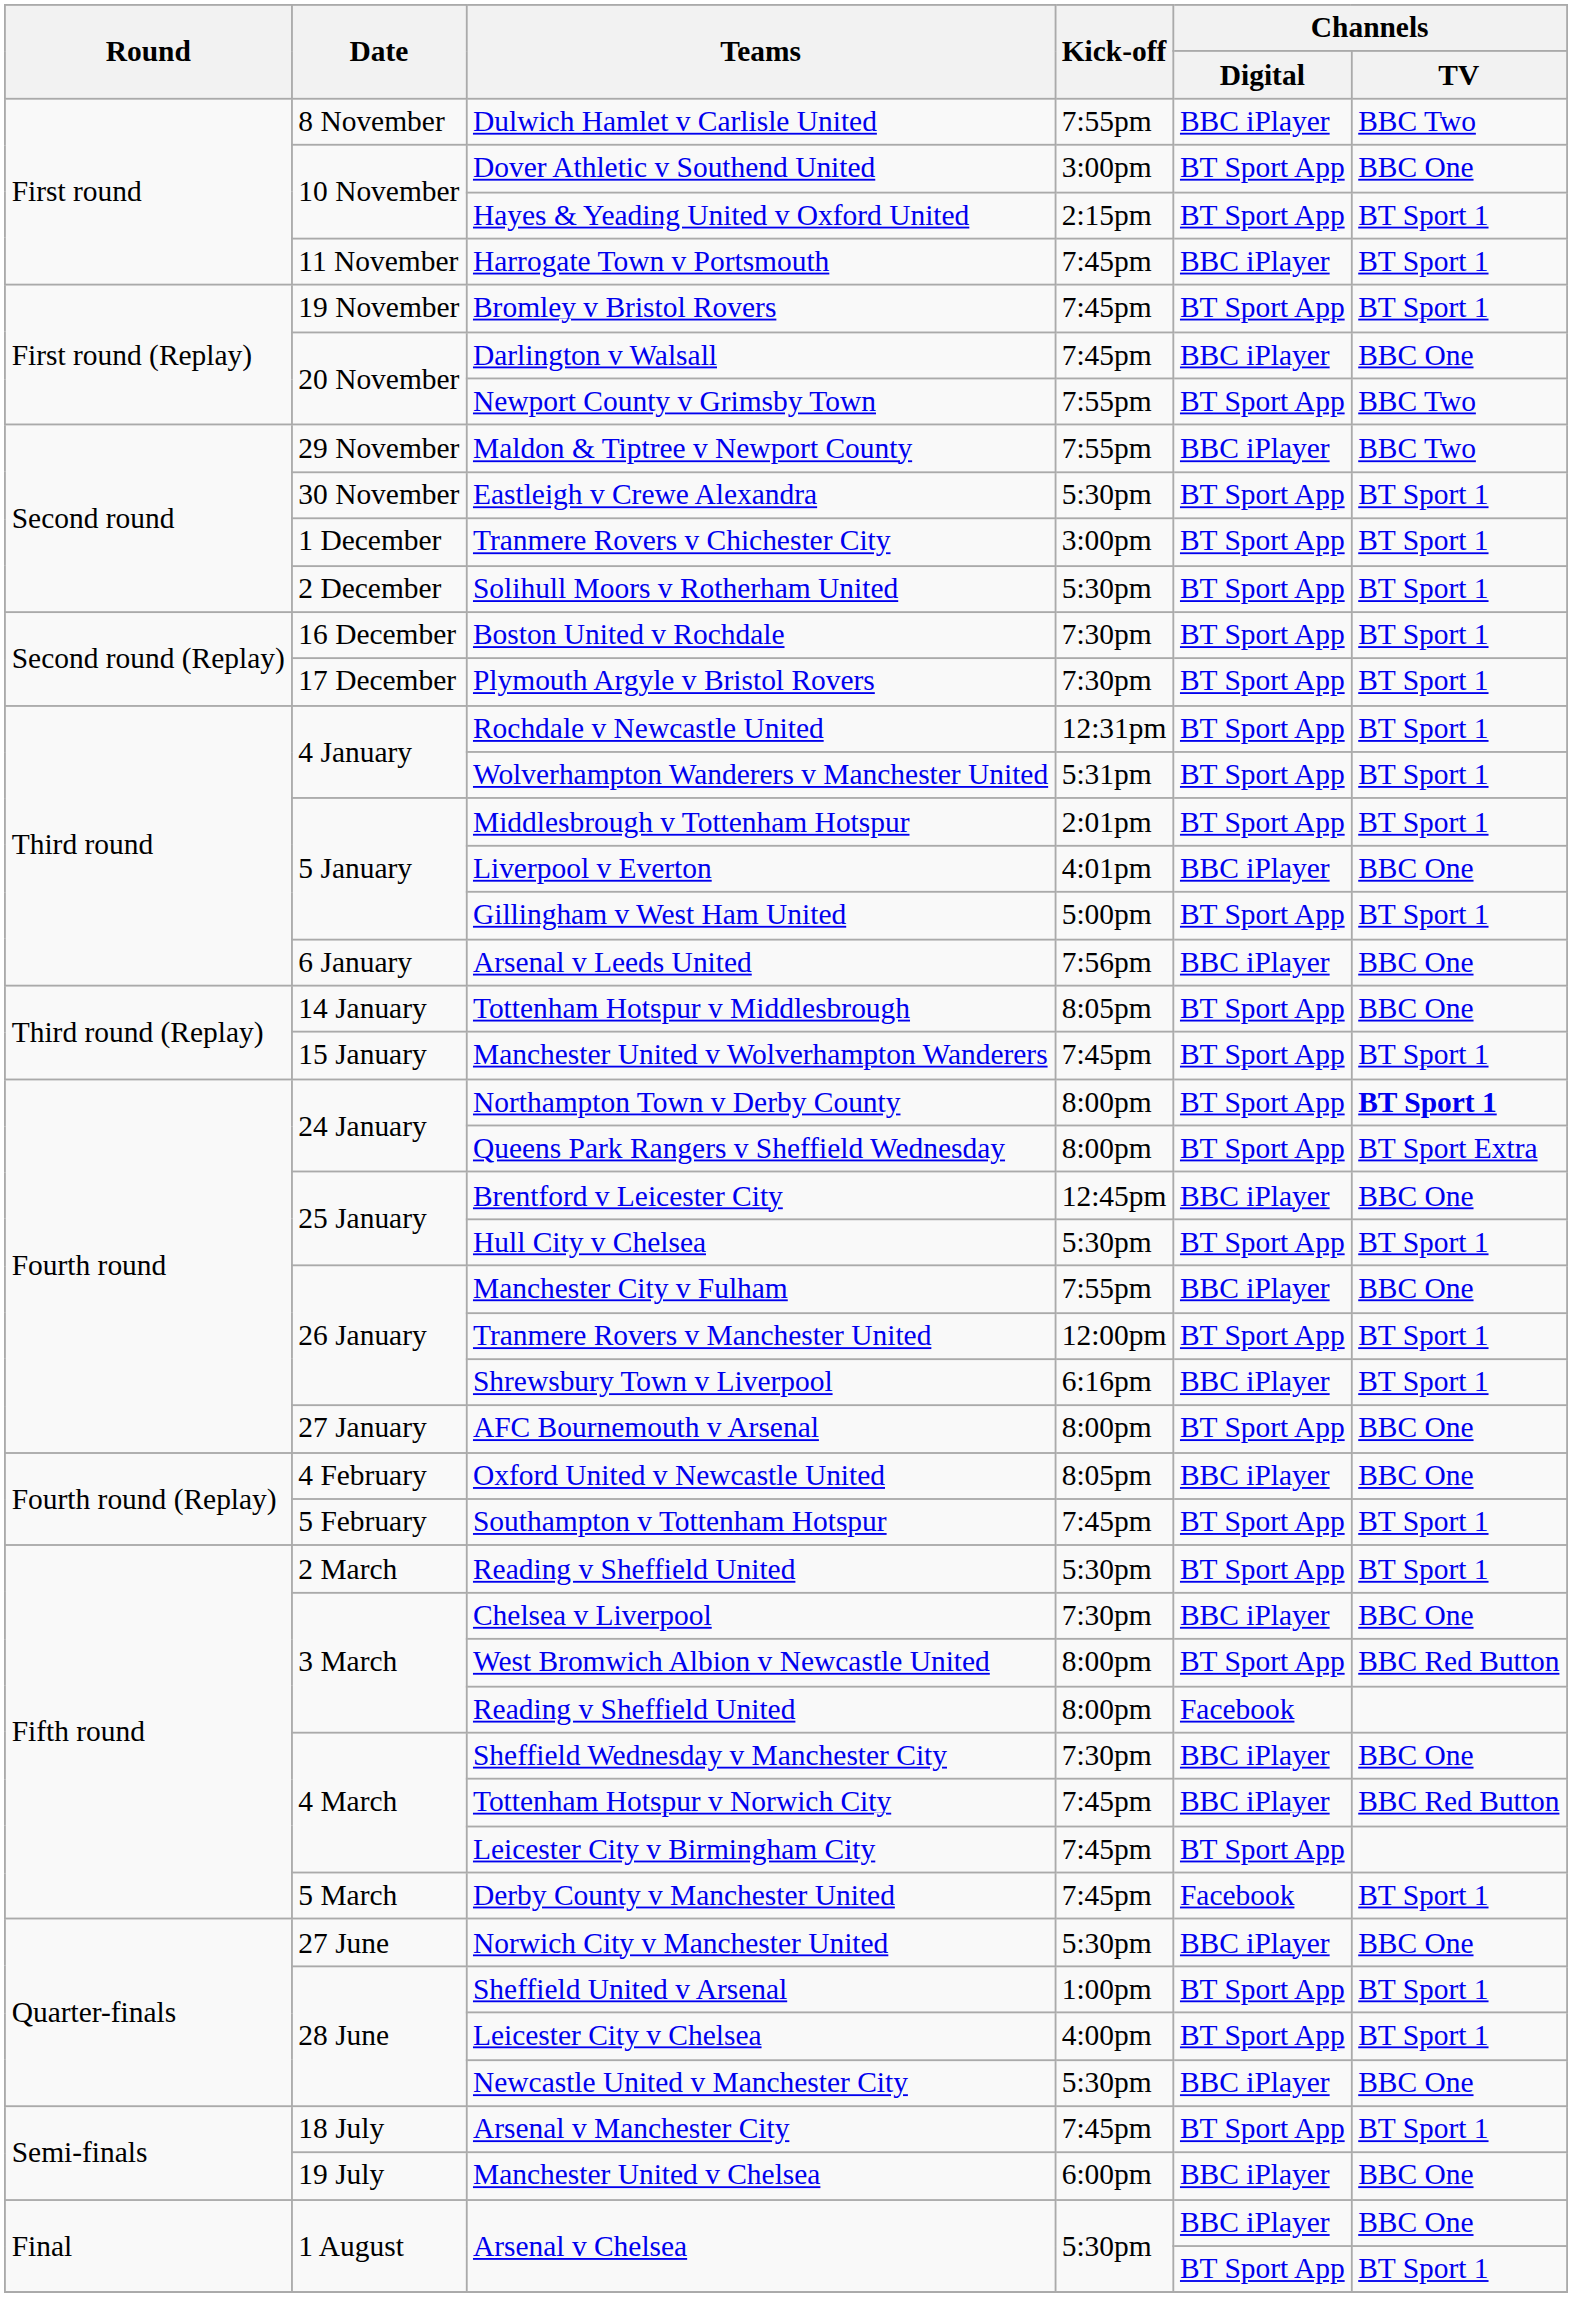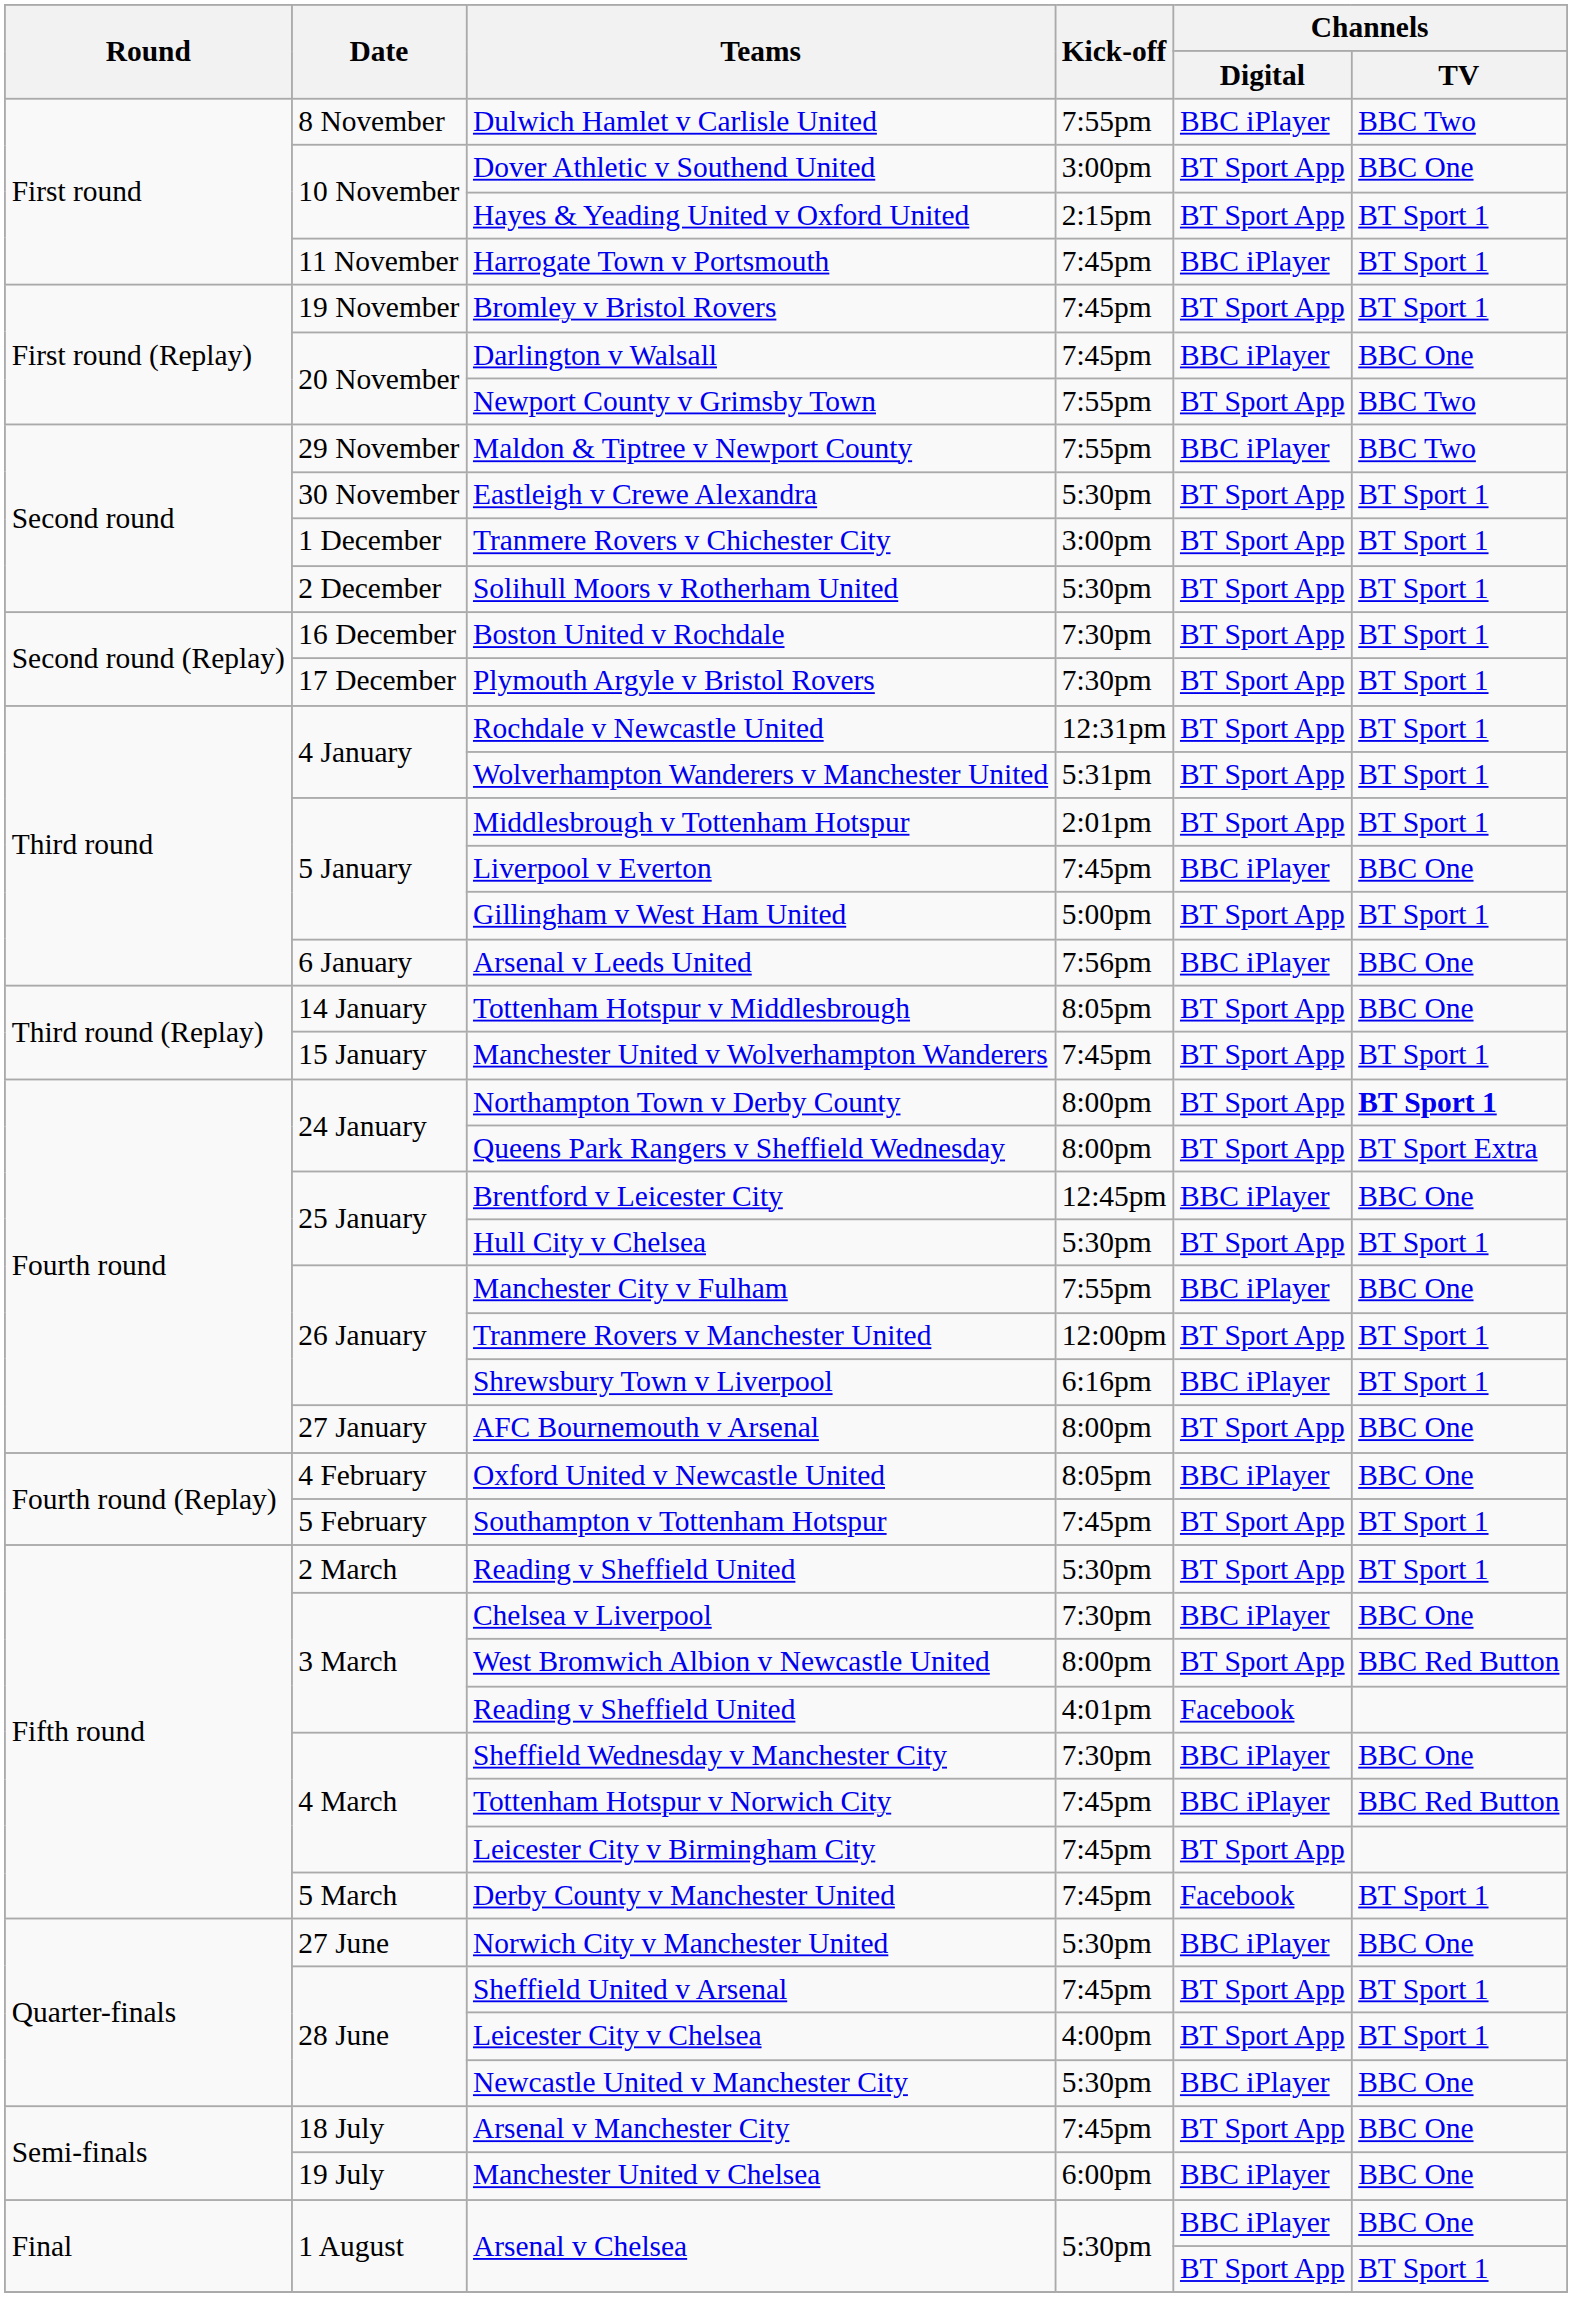 <table class="wikitable">
 <tr>
 <th rowspan=2>Round</th>
 <th rowspan=2>Date</th>
 <th rowspan=2>Teams</th>
 <th rowspan=2>Kick-off</th>
 <th colspan=2>Channels</th>
 </tr>
 <tr>
 <th>Digital</th>
 <th>TV</th>
 </tr>
 <tr>
 <td rowspan=4>First round</td>
 <td>8 November</td>
 <td><a href='#'>Dulwich Hamlet v Carlisle United</a></td>
 <td>7:55pm</td>
 <td><a href='#'>BBC iPlayer</a></td>
 <td><a href='#'>BBC Two</a></td>
 </tr>
 <tr>
 <td rowspan=2>10 November</td>
 <td><a href='#'>Dover Athletic v Southend United</a></td>
 <td>3:00pm</td>
 <td><a href='#'>BT Sport App</a></td>
 <td><a href='#'>BBC One</a></td>
 </tr>
 <tr>
 <td><a href='#'>Hayes & Yeading United v Oxford United</a></td>
 <td>2:15pm</td>
 <td><a href='#'>BT Sport App</a></td>
 <td><a href='#'>BT Sport 1</a></td>
 </tr>
 <tr>
 <td>11 November</td>
 <td><a href='#'>Harrogate Town v Portsmouth</a></td>
 <td>7:45pm</td>
 <td><a href='#'>BBC iPlayer</a></td>
 <td><a href='#'>BT Sport 1</a></td>
 </tr>
 <tr>
 <td rowspan=3>First round (Replay)</td>
 <td>19 November</td>
 <td><a href='#'>Bromley v Bristol Rovers</a></td>
 <td>7:45pm</td>
 <td><a href='#'>BT Sport App</a></td>
 <td><a href='#'>BT Sport 1</a></td>
 </tr>
 <tr>
 <td rowspan=2>20 November</td>
 <td><a href='#'>Darlington v Walsall</a></td>
 <td>7:45pm</td>
 <td><a href='#'>BBC iPlayer</a></td>
 <td><a href='#'>BBC One</a></td>
 </tr>
 <tr>
 <td><a href='#'>Newport County v Grimsby Town</a></td>
 <td>7:55pm</td>
 <td><a href='#'>BT Sport App</a></td>
 <td><a href='#'>BBC Two</a></td>
 </tr>
 <tr>
 <td rowspan=4>Second round</td>
 <td>29 November</td>
 <td><a href='#'>Maldon & Tiptree v Newport County</a></td>
 <td>7:55pm</td>
 <td><a href='#'>BBC iPlayer</a></td>
 <td><a href='#'>BBC Two</a></td>
 </tr>
 <tr>
 <td>30 November</td>
 <td><a href='#'>Eastleigh v Crewe Alexandra</a></td>
 <td>5:30pm</td>
 <td><a href='#'>BT Sport App</a></td>
 <td><a href='#'>BT Sport 1</a></td>
 </tr>
 <tr>
 <td>1 December</td>
 <td><a href='#'>Tranmere Rovers v Chichester City</a></td>
 <td>3:00pm</td>
 <td><a href='#'>BT Sport App</a></td>
 <td><a href='#'>BT Sport 1</a></td>
 </tr>
 <tr>
 <td>2 December</td>
 <td><a href='#'>Solihull Moors v Rotherham United</a></td>
 <td>5:30pm</td>
 <td><a href='#'>BT Sport App</a></td>
 <td><a href='#'>BT Sport 1</a></td>
 </tr>
 <tr>
 <td rowspan=2>Second round (Replay)</td>
 <td>16 December</td>
 <td><a href='#'>Boston United v Rochdale</a></td>
 <td>7:30pm</td>
 <td><a href='#'>BT Sport App</a></td>
 <td><a href='#'>BT Sport 1</a></td>
 </tr>
 <tr>
 <td>17 December</td>
 <td><a href='#'>Plymouth Argyle v Bristol Rovers</a></td>
 <td>7:30pm</td>
 <td><a href='#'>BT Sport App</a></td>
 <td><a href='#'>BT Sport 1</a></td>
 </tr>
 <tr>
 <td rowspan=6>Third round</td>
 <td rowspan=2>4 January</td>
 <td><a href='#'>Rochdale v Newcastle United</a></td>
 <td>12:31pm</td>
 <td><a href='#'>BT Sport App</a></td>
 <td><a href='#'>BT Sport 1</a></td>
 </tr>
 <tr>
 <td><a href='#'>Wolverhampton Wanderers v Manchester United</a></td>
 <td>5:31pm</td>
 <td><a href='#'>BT Sport App</a></td>
 <td><a href='#'>BT Sport 1</a></td>
 </tr>
 <tr>
 <td rowspan=3>5 January</td>
 <td><a href='#'>Middlesbrough v Tottenham Hotspur</a></td>
 <td>2:01pm</td>
 <td><a href='#'>BT Sport App</a></td>
 <td><a href='#'>BT Sport 1</a></td>
 </tr>
 <tr>
 <td><a href='#'>Liverpool v Everton</a></td>
-<td>4:01pm</td>
+<td>7:45pm</td>
 <td><a href='#'>BBC iPlayer</a></td>
 <td><a href='#'>BBC One</a></td>
 </tr>
 <tr>
 <td><a href='#'>Gillingham v West Ham United</a></td>
 <td>5:00pm</td>
 <td><a href='#'>BT Sport App</a></td>
 <td><a href='#'>BT Sport 1</a></td>
 </tr>
 <tr>
 <td>6 January</td>
 <td><a href='#'>Arsenal v Leeds United</a></td>
 <td>7:56pm</td>
 <td><a href='#'>BBC iPlayer</a></td>
 <td><a href='#'>BBC One</a></td>
 </tr>
 <tr>
 <td rowspan=2>Third round (Replay)</td>
 <td>14 January</td>
 <td><a href='#'>Tottenham Hotspur v Middlesbrough</a></td>
 <td>8:05pm</td>
 <td><a href='#'>BT Sport App</a></td>
 <td><a href='#'>BBC One</a></td>
 </tr>
 <tr>
 <td>15 January</td>
 <td><a href='#'>Manchester United v Wolverhampton Wanderers</a></td>
 <td>7:45pm</td>
 <td><a href='#'>BT Sport App</a></td>
 <td><a href='#'>BT Sport 1</a></td>
 </tr>
 <tr>
 <td rowspan=8>Fourth round</td>
 <td rowspan=2>24 January</td>
 <td><a href='#'>Northampton Town v Derby County</a></td>
 <td>8:00pm</td>
 <td><a href='#'>BT Sport App</a></td>
 <td><strong><a href='#'>BT Sport 1</a></strong></td>
 </tr>
 <tr>
 <td><a href='#'>Queens Park Rangers v Sheffield Wednesday</a></td>
 <td>8:00pm</td>
 <td><a href='#'>BT Sport App</a></td>
 <td><a href='#'>BT Sport Extra</a></td>
 </tr>
 <tr>
 <td rowspan=2>25 January</td>
 <td><a href='#'>Brentford v Leicester City</a></td>
 <td>12:45pm</td>
 <td><a href='#'>BBC iPlayer</a></td>
 <td><a href='#'>BBC One</a></td>
 </tr>
 <tr>
 <td><a href='#'>Hull City v Chelsea</a></td>
 <td>5:30pm</td>
 <td><a href='#'>BT Sport App</a></td>
 <td><a href='#'>BT Sport 1</a></td>
 </tr>
 <tr>
 <td rowspan=3>26 January</td>
 <td><a href='#'>Manchester City v Fulham</a></td>
 <td>7:55pm</td>
 <td><a href='#'>BBC iPlayer</a></td>
 <td><a href='#'>BBC One</a></td>
 </tr>
 <tr>
 <td><a href='#'>Tranmere Rovers v Manchester United</a></td>
 <td>12:00pm</td>
 <td><a href='#'>BT Sport App</a></td>
 <td><a href='#'>BT Sport 1</a></td>
 </tr>
 <tr>
 <td><a href='#'>Shrewsbury Town v Liverpool</a></td>
 <td>6:16pm</td>
 <td><a href='#'>BBC iPlayer</a></td>
 <td><a href='#'>BT Sport 1</a></td>
 </tr>
 <tr>
 <td>27 January</td>
 <td><a href='#'>AFC Bournemouth v Arsenal</a></td>
 <td>8:00pm</td>
 <td><a href='#'>BT Sport App</a></td>
 <td><a href='#'>BBC One</a></td>
 </tr>
 <tr>
 <td rowspan=2>Fourth round (Replay)</td>
 <td>4 February</td>
 <td><a href='#'>Oxford United v Newcastle United</a></td>
 <td>8:05pm</td>
 <td><a href='#'>BBC iPlayer</a></td>
 <td><a href='#'>BBC One</a></td>
 </tr>
 <tr>
 <td>5 February</td>
 <td><a href='#'>Southampton v Tottenham Hotspur</a></td>
 <td>7:45pm</td>
 <td><a href='#'>BT Sport App</a></td>
 <td><a href='#'>BT Sport 1</a></td>
 </tr>
 <tr>
 <td rowspan=8>Fifth round</td>
 <td>2 March</td>
 <td><a href='#'>Reading v Sheffield United</a></td>
 <td>5:30pm</td>
 <td><a href='#'>BT Sport App</a></td>
 <td><a href='#'>BT Sport 1</a></td>
 </tr>
 <tr>
 <td rowspan=3>3 March</td>
 <td><a href='#'>Chelsea v Liverpool</a></td>
 <td>7:30pm</td>
 <td><a href='#'>BBC iPlayer</a></td>
 <td><a href='#'>BBC One</a></td>
 </tr>
 <tr>
 <td><a href='#'>West Bromwich Albion v Newcastle United</a></td>
 <td>8:00pm</td>
 <td><a href='#'>BT Sport App</a></td>
 <td><a href='#'>BBC Red Button</a></td>
 </tr>
 <tr>
 <td><a href='#'>Reading v Sheffield United</a></td>
-<td>8:00pm</td>
+<td>4:01pm</td>
 <td><a href='#'>Facebook</a></td>
 <td></td>
 </tr>
 <tr>
 <td rowspan=3>4 March</td>
 <td><a href='#'>Sheffield Wednesday v Manchester City</a></td>
 <td>7:30pm</td>
 <td><a href='#'>BBC iPlayer</a></td>
 <td><a href='#'>BBC One</a></td>
 </tr>
 <tr>
 <td><a href='#'>Tottenham Hotspur v Norwich City</a></td>
 <td>7:45pm</td>
 <td><a href='#'>BBC iPlayer</a></td>
 <td><a href='#'>BBC Red Button</a></td>
 </tr>
 <tr>
 <td><a href='#'>Leicester City v Birmingham City</a></td>
 <td>7:45pm</td>
 <td><a href='#'>BT Sport App</a></td>
 <td></td>
 </tr>
 <tr>
 <td>5 March</td>
 <td><a href='#'>Derby County v Manchester United</a></td>
 <td>7:45pm</td>
 <td><a href='#'>Facebook</a></td>
 <td><a href='#'>BT Sport 1</a></td>
 </tr>
 <tr>
 <td rowspan=4>Quarter-finals</td>
 <td>27 June</td>
 <td><a href='#'>Norwich City v Manchester United</a></td>
 <td>5:30pm</td>
 <td><a href='#'>BBC iPlayer</a></td>
 <td><a href='#'>BBC One</a></td>
 </tr>
 <tr>
 <td rowspan=3>28 June</td>
 <td><a href='#'>Sheffield United v Arsenal</a></td>
-<td>1:00pm</td>
+<td>7:45pm</td>
 <td><a href='#'>BT Sport App</a></td>
 <td><a href='#'>BT Sport 1</a></td>
 </tr>
 <tr>
 <td><a href='#'>Leicester City v Chelsea</a></td>
 <td>4:00pm</td>
 <td><a href='#'>BT Sport App</a></td>
 <td><a href='#'>BT Sport 1</a></td>
 </tr>
 <tr>
 <td><a href='#'>Newcastle United v Manchester City</a></td>
 <td>5:30pm</td>
 <td><a href='#'>BBC iPlayer</a></td>
 <td><a href='#'>BBC One</a></td>
 </tr>
 <tr>
 <td rowspan=2>Semi-finals</td>
 <td>18 July</td>
 <td><a href='#'>Arsenal v Manchester City</a></td>
 <td>7:45pm</td>
 <td><a href='#'>BT Sport App</a></td>
-<td><a href='#'>BT Sport 1</a></td>
+<td><a href='#'>BBC One</a></td>
 </tr>
 <tr>
 <td>19 July</td>
 <td><a href='#'>Manchester United v Chelsea</a></td>
 <td>6:00pm</td>
 <td><a href='#'>BBC iPlayer</a></td>
 <td><a href='#'>BBC One</a></td>
 </tr>
 <tr>
 <td rowspan=2>Final</td>
 <td rowspan=2>1 August</td>
 <td rowspan=2><a href='#'>Arsenal v Chelsea</a></td>
 <td rowspan=2>5:30pm</td>
 <td><a href='#'>BBC iPlayer</a></td>
 <td><a href='#'>BBC One</a></td>
 </tr>
 <tr>
 <td><a href='#'>BT Sport App</a></td>
 <td><a href='#'>BT Sport 1</a></td>
 </tr>
 <tr>
 </tr>
 </table>
